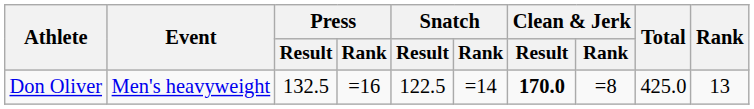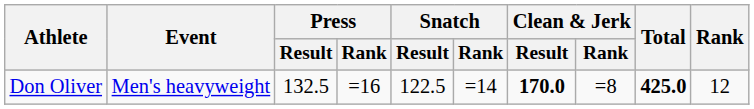 <table class="wikitable" style="font-size:90%">
 <tr>
 <th rowspan="2">Athlete</th>
 <th rowspan="2">Event</th>
 <th colspan="2">Press</th>
 <th colspan="2">Snatch</th>
 <th colspan="2">Clean & Jerk</th>
 <th rowspan="2">Total</th>
 <th rowspan="2">Rank</th>
 </tr>
 <tr style="font-size:95%">
 <th>Result</th>
 <th>Rank</th>
 <th>Result</th>
 <th>Rank</th>
 <th>Result</th>
 <th>Rank</th>
 </tr>
 <tr align=center>
 <td align=left><a href='#'>Don Oliver</a></td>
 <td align=left><a href='#'>Men's heavyweight</a></td>
 <td>132.5</td>
 <td>=16</td>
 <td>122.5</td>
 <td>=14</td>
 <td><strong>170.0</strong></td>
 <td>=8</td>
-<td>425.0</td>
-<td>13</td>
+<td><strong>425.0</strong></td>
+<td>12</td>
 </tr>
 </table>
